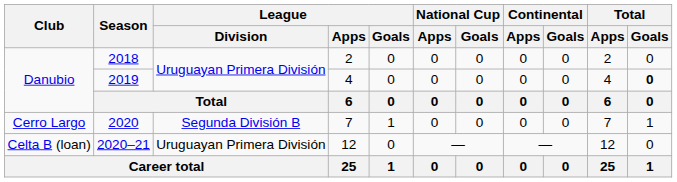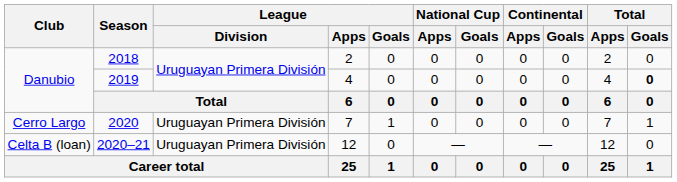 <table class="wikitable" style="text-align:center">
 <tr>
 <th rowspan="2">Club</th>
 <th rowspan="2">Season</th>
 <th colspan="3">League</th>
 <th colspan="2">National Cup</th>
 <th colspan="2">Continental</th>
 <th colspan="2">Total</th>
 </tr>
 <tr>
 <th>Division</th>
 <th>Apps</th>
 <th>Goals</th>
 <th>Apps</th>
 <th>Goals</th>
 <th>Apps</th>
 <th>Goals</th>
 <th>Apps</th>
 <th>Goals</th>
 </tr>
 <tr>
 <td rowspan="3"><a href='#'>Danubio</a></td>
 <td><a href='#'>2018</a></td>
 <td rowspan="2"><a href='#'>Uruguayan Primera División</a></td>
 <td>2</td>
 <td>0</td>
 <td>0</td>
 <td>0</td>
 <td>0</td>
 <td>0</td>
 <td>2</td>
 <td>0</td>
 </tr>
 <tr>
 <td><a href='#'>2019</a></td>
 <td>4</td>
 <td>0</td>
 <td>0</td>
 <td>0</td>
 <td>0</td>
 <td>0</td>
 <td>4</td>
 <td><strong>0</strong></td>
 </tr>
 <tr>
 <th colspan="2">Total</th>
 <th>6</th>
 <th>0</th>
 <th>0</th>
 <th>0</th>
 <th>0</th>
 <th>0</th>
 <th>6</th>
 <th>0</th>
 </tr>
 <tr>
 <td><a href='#'>Cerro Largo</a></td>
 <td><a href='#'>2020</a></td>
-<td><a href='#'>Segunda División B</a></td>
+<td>Uruguayan Primera División</td>
 <td>7</td>
 <td>1</td>
 <td>0</td>
 <td>0</td>
 <td>0</td>
 <td>0</td>
 <td>7</td>
 <td>1</td>
 </tr>
 <tr>
 <td><a href='#'>Celta B</a> (loan)</td>
 <td><a href='#'>2020–21</a></td>
 <td>Uruguayan Primera División</td>
 <td>12</td>
 <td>0</td>
 <td colspan="2">—</td>
 <td colspan="2">—</td>
 <td>12</td>
 <td>0</td>
 </tr>
 <tr>
 <th colspan="3">Career total</th>
 <th>25</th>
 <th>1</th>
 <th>0</th>
 <th>0</th>
 <th>0</th>
 <th>0</th>
 <th>25</th>
 <th>1</th>
 </tr>
 </table>
